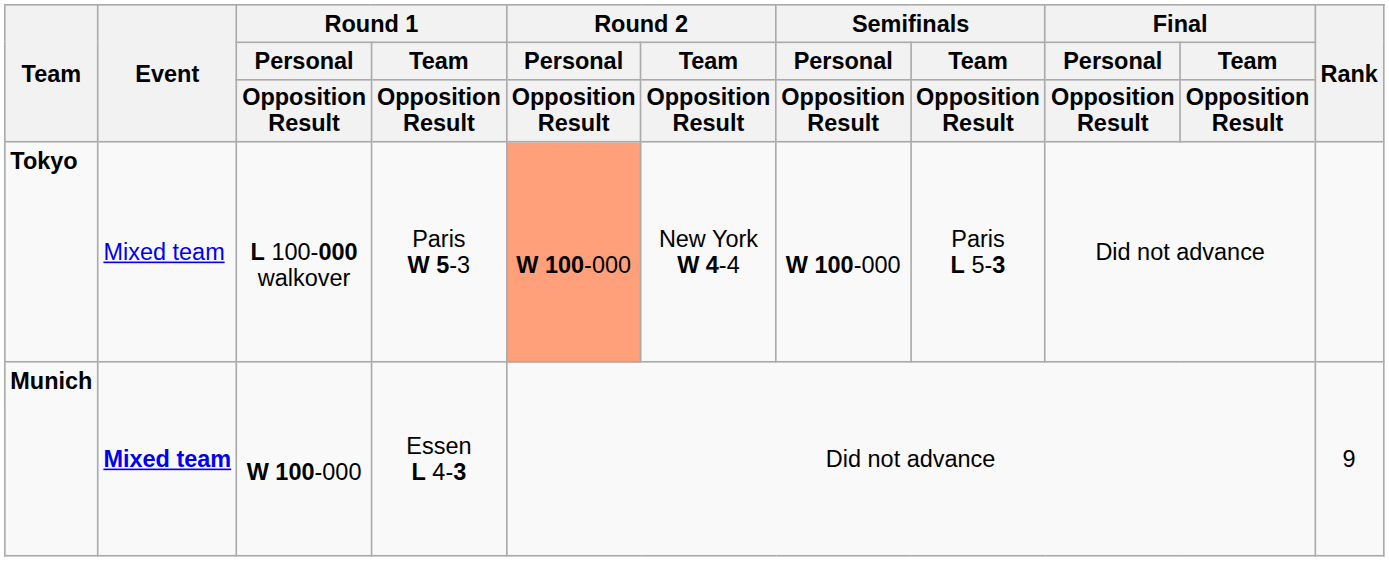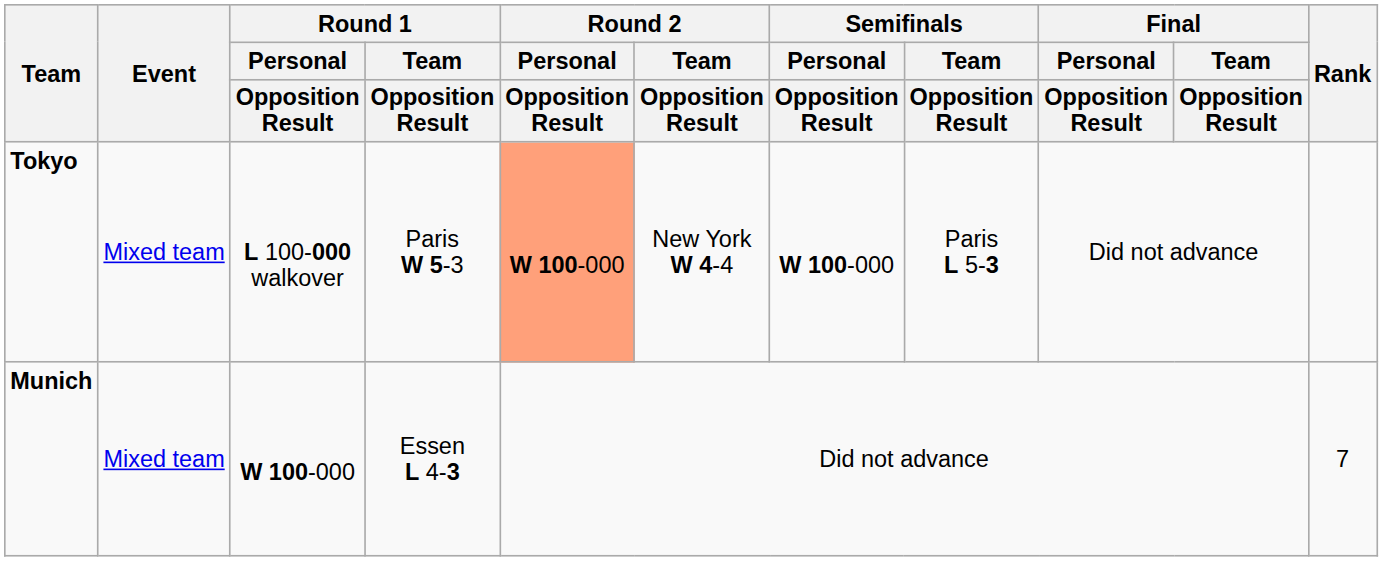 <table class="wikitable" border="1" style="font-size:90%">
 <tr>
 <th rowspan=3>Team</th>
 <th rowspan=3>Event</th>
 <th colspan=2>Round 1</th>
 <th colspan=2>Round 2</th>
 <th colspan=2>Semifinals</th>
 <th colspan=2>Final</th>
 <th rowspan=3>Rank</th>
 </tr>
 <tr>
 <th>Personal</th>
 <th>Team</th>
 <th>Personal</th>
 <th>Team</th>
 <th>Personal</th>
 <th>Team</th>
 <th>Personal</th>
 <th>Team</th>
 </tr>
 <tr>
 <th>Opposition<br>Result</th>
 <th>Opposition<br>Result</th>
 <th>Opposition<br>Result</th>
 <th>Opposition<br>Result</th>
 <th>Opposition<br>Result</th>
 <th>Opposition<br>Result</th>
 <th>Opposition<br>Result</th>
 <th>Opposition<br>Result</th>
 </tr>
 <tr align=center>
 <td align=left><strong>Tokyo</strong><br><br><br><br><br><br><br><br></td>
 <td align=left><a href='#'>Mixed team</a></td>
 <td><br><strong>L</strong> 100-<strong>000</strong><br>walkover</td>
 <td>Paris<br><strong>W 5</strong>-3</td>
 <td style="background: lightsalmon;"><br><strong>W 100</strong>-000</td>
 <td>New York<br><strong>W 4</strong>-4</td>
 <td><br><strong>W 100</strong>-000</td>
 <td>Paris<br><strong>L</strong> 5-<strong>3</strong></td>
 <td colspan=2>Did not advance</td>
 <td></td>
 </tr>
 <tr align=center>
 <td align=left><strong>Munich</strong><br><br><br><br><br><br><br></td>
-<td align=left><strong><a href='#'>Mixed team</a></strong></td>
+<td align=left><a href='#'>Mixed team</a></td>
 <td><br><strong>W 100</strong>-000</td>
 <td>Essen<br><strong>L</strong> 4-<strong>3</strong></td>
 <td colspan=6>Did not advance</td>
-<td>9</td>
+<td>7</td>
 </tr>
 </table>
